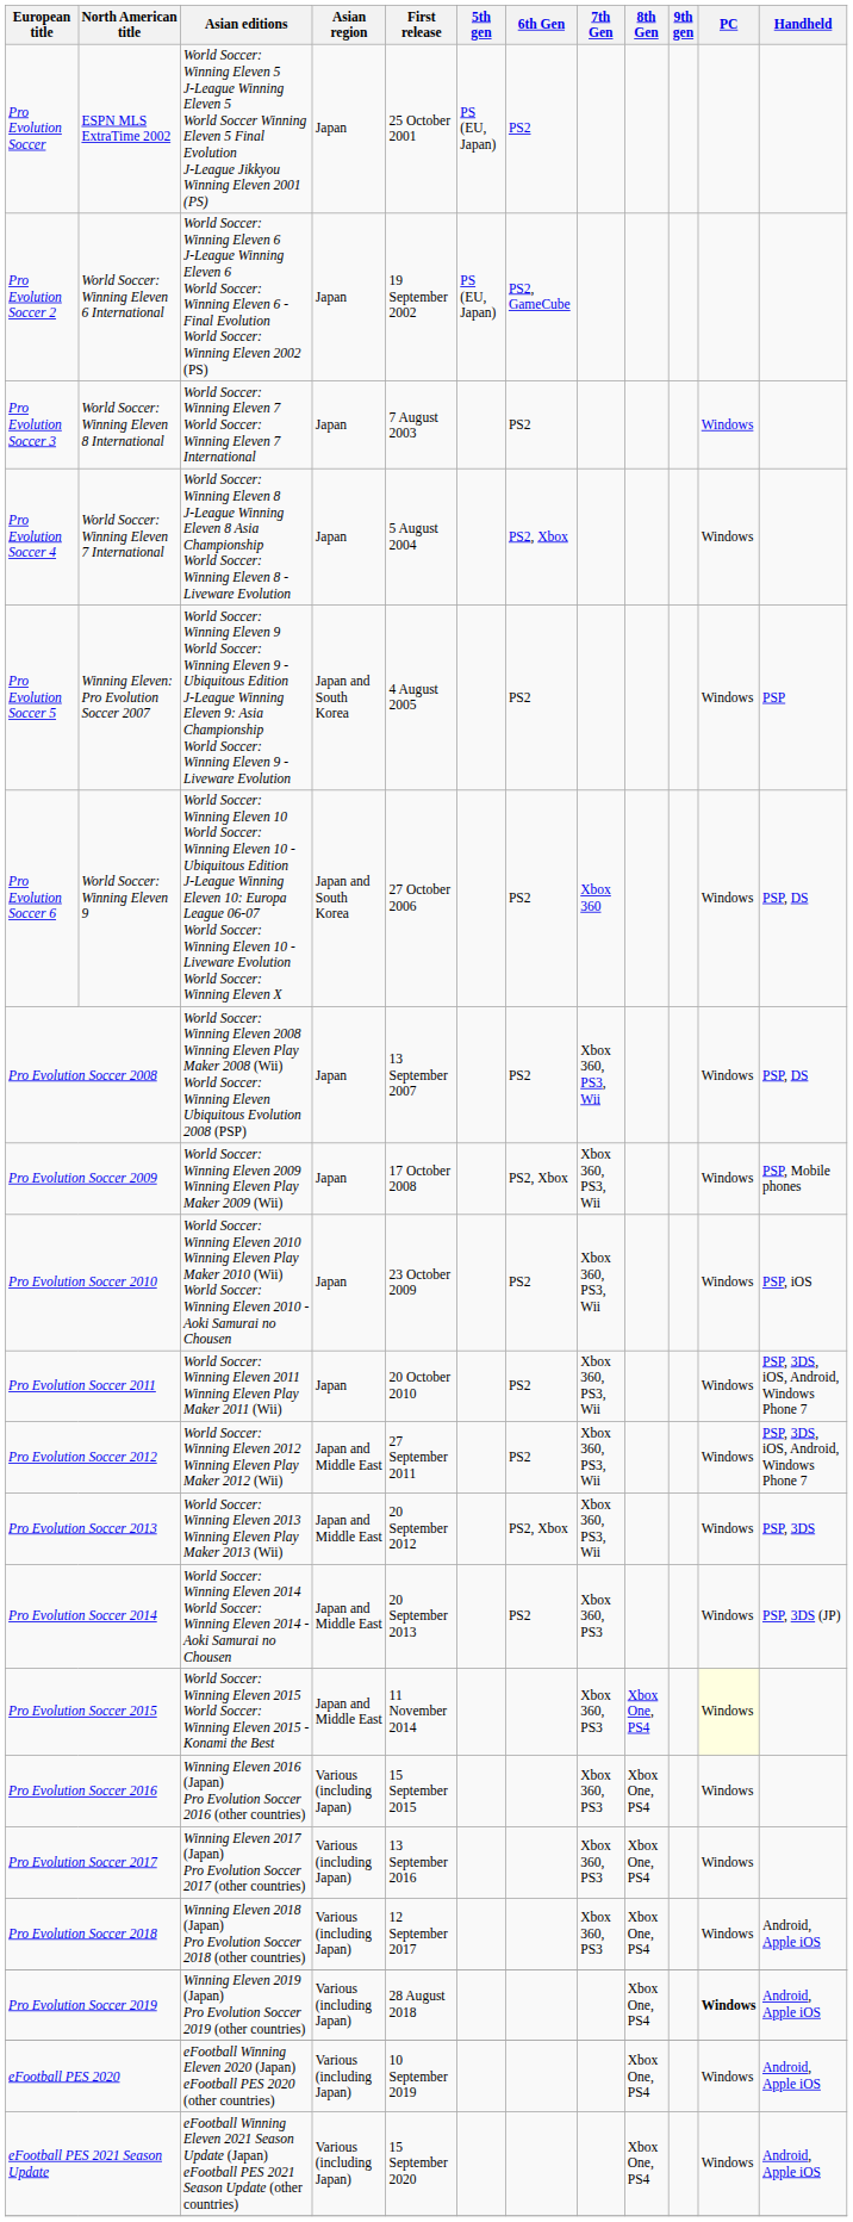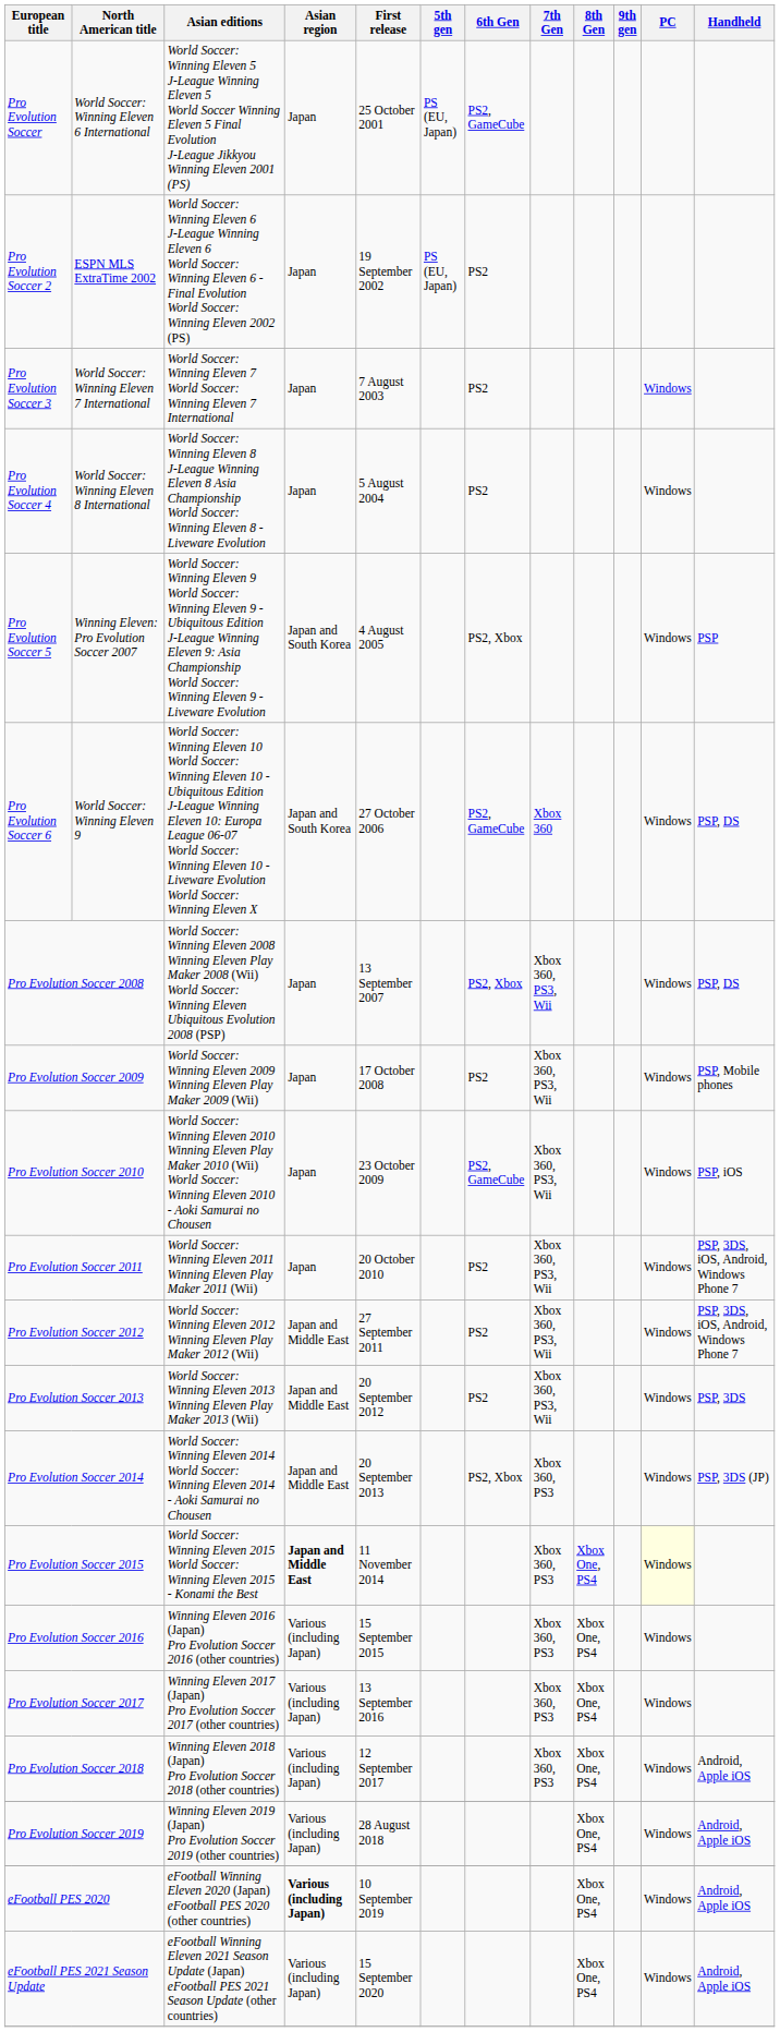 <table class="wikitable sortable" style="font-size: 90%; width: 100%;">
 <tr>
 <th>European title</th>
 <th>North American title</th>
 <th>Asian editions</th>
 <th>Asian region</th>
 <th>First release</th>
 <th scope="col"><a href='#'>5th gen</a></th>
 <th scope="col"><a href='#'>6th Gen</a></th>
 <th scope="col"><a href='#'>7th Gen</a></th>
 <th scope="col"><a href='#'>8th Gen</a></th>
 <th scope="col"><a href='#'>9th gen</a></th>
 <th scope="col"><a href='#'>PC</a></th>
 <th scope="col"><a href='#'>Handheld</a></th>
 </tr>
 <tr>
 <td><em><a href='#'>Pro Evolution Soccer</a></em></td>
-<td><a href='#'>ESPN MLS ExtraTime 2002</a></td>
+<td><em>World Soccer: Winning Eleven 6 International</em></td>
 <td><em>World Soccer: Winning Eleven 5</em><br><em>J-League Winning Eleven 5</em><br><em>World Soccer Winning Eleven 5 Final Evolution</em><br><em>J-League Jikkyou Winning Eleven 2001 (PS)</em></td>
 <td>Japan</td>
 <td>25 October 2001</td>
-<td><a href='#'>PS</a> (EU, Japan)</td>
-<td><a href='#'>PS2</a></td>
-<td></td>
-<td></td>
-<td></td>
-<td></td>
-<td></td>
-</tr>
-<tr>
-<td><em><a href='#'>Pro Evolution Soccer 2</a></em></td>
-<td><em>World Soccer: Winning Eleven 6 International</em></td>
-<td><em>World Soccer: Winning Eleven 6</em><br><em>J-League Winning Eleven 6</em><br><em>World Soccer: Winning Eleven 6 - Final Evolution</em><br><em>World Soccer: Winning Eleven 2002</em> (PS)</td>
-<td>Japan</td>
-<td>19 September 2002</td>
 <td><a href='#'>PS</a> (EU, Japan)</td>
 <td><a href='#'>PS2</a>, <a href='#'>GameCube</a></td>
 <td></td>
 <td></td>
 <td></td>
 <td></td>
 <td></td>
 </tr>
 <tr>
+<td><em><a href='#'>Pro Evolution Soccer 2</a></em></td>
+<td><a href='#'>ESPN MLS ExtraTime 2002</a></td>
+<td><em>World Soccer: Winning Eleven 6</em><br><em>J-League Winning Eleven 6</em><br><em>World Soccer: Winning Eleven 6 - Final Evolution</em><br><em>World Soccer: Winning Eleven 2002</em> (PS)</td>
+<td>Japan</td>
+<td>19 September 2002</td>
+<td><a href='#'>PS</a> (EU, Japan)</td>
+<td>PS2</td>
+<td></td>
+<td></td>
+<td></td>
+<td></td>
+<td></td>
+</tr>
+<tr>
 <td><em><a href='#'>Pro Evolution Soccer 3</a></em></td>
-<td><em>World Soccer: Winning Eleven 8 International</em></td>
+<td><em>World Soccer: Winning Eleven 7 International</em></td>
 <td><em>World Soccer: Winning Eleven 7 World Soccer: Winning Eleven 7 International</em></td>
 <td>Japan</td>
 <td>7 August 2003</td>
 <td></td>
 <td>PS2</td>
 <td></td>
 <td></td>
 <td></td>
 <td><a href='#'>Windows</a></td>
 <td></td>
 </tr>
 <tr>
 <td><em><a href='#'>Pro Evolution Soccer 4</a></em></td>
-<td><em>World Soccer: Winning Eleven 7 International</em></td>
+<td><em>World Soccer: Winning Eleven 8 International</em></td>
 <td><em>World Soccer: Winning Eleven 8</em><br><em>J-League Winning Eleven 8 Asia Championship</em><br><em>World Soccer: Winning Eleven 8 - Liveware Evolution</em></td>
 <td>Japan</td>
 <td>5 August 2004</td>
 <td></td>
-<td><a href='#'>PS2</a>, <a href='#'>Xbox</a></td>
+<td>PS2</td>
 <td></td>
 <td></td>
 <td></td>
 <td>Windows</td>
 <td></td>
 </tr>
 <tr>
 <td><em><a href='#'>Pro Evolution Soccer 5</a></em></td>
 <td><em>Winning Eleven: Pro Evolution Soccer 2007</em></td>
 <td><em>World Soccer: Winning Eleven 9</em><br><em>World Soccer: Winning Eleven 9 - Ubiquitous Edition</em><br><em>J-League Winning Eleven 9: Asia Championship</em><br><em>World Soccer: Winning Eleven 9 - Liveware Evolution</em></td>
 <td>Japan and South Korea</td>
 <td>4 August 2005</td>
 <td></td>
-<td>PS2</td>
+<td>PS2, Xbox</td>
 <td></td>
 <td></td>
 <td></td>
 <td>Windows</td>
 <td><a href='#'>PSP</a></td>
 </tr>
 <tr>
 <td><em><a href='#'>Pro Evolution Soccer 6</a></em></td>
 <td><em>World Soccer: Winning Eleven 9</em></td>
 <td><em>World Soccer: Winning Eleven 10</em><br><em>World Soccer: Winning Eleven 10 - Ubiquitous Edition</em><br><em>J-League Winning Eleven 10: Europa League 06-07</em><br><em>World Soccer: Winning Eleven 10 - Liveware Evolution</em><br><em>World Soccer: Winning Eleven X</em></td>
 <td>Japan and South Korea</td>
 <td>27 October 2006</td>
 <td></td>
-<td>PS2</td>
+<td><a href='#'>PS2</a>, <a href='#'>GameCube</a></td>
 <td><a href='#'>Xbox 360</a></td>
 <td></td>
 <td></td>
 <td>Windows</td>
 <td><a href='#'>PSP</a>, <a href='#'>DS</a></td>
 </tr>
 <tr>
 <td colspan="2"><em><a href='#'>Pro Evolution Soccer 2008</a></em></td>
 <td><em>World Soccer: Winning Eleven 2008</em><br><em>Winning Eleven Play Maker 2008</em> (Wii)<br><em>World Soccer: Winning Eleven Ubiquitous Evolution 2008</em> (PSP)</td>
 <td>Japan</td>
 <td>13 September 2007</td>
 <td></td>
-<td>PS2</td>
+<td><a href='#'>PS2</a>, <a href='#'>Xbox</a></td>
 <td>Xbox 360, <a href='#'>PS3</a>, <a href='#'>Wii</a></td>
 <td></td>
 <td></td>
 <td>Windows</td>
 <td><a href='#'>PSP</a>, <a href='#'>DS</a></td>
 </tr>
 <tr>
 <td colspan="2"><em><a href='#'>Pro Evolution Soccer 2009</a></em></td>
 <td><em>World Soccer: Winning Eleven 2009</em><br><em>Winning Eleven Play Maker 2009</em> (Wii)</td>
 <td>Japan</td>
 <td>17 October 2008</td>
 <td></td>
-<td>PS2, Xbox</td>
+<td>PS2</td>
 <td>Xbox 360, PS3, Wii</td>
 <td></td>
 <td></td>
 <td>Windows</td>
 <td><a href='#'>PSP</a>, Mobile phones</td>
 </tr>
 <tr>
 <td colspan="2"><em><a href='#'>Pro Evolution Soccer 2010</a></em></td>
 <td><em>World Soccer: Winning Eleven 2010</em><br><em>Winning Eleven Play Maker 2010</em> (Wii)<br><em>World Soccer: Winning Eleven 2010 - Aoki Samurai no Chousen</em></td>
 <td>Japan</td>
 <td>23 October 2009</td>
 <td></td>
-<td>PS2</td>
+<td><a href='#'>PS2</a>, <a href='#'>GameCube</a></td>
 <td>Xbox 360, PS3, Wii</td>
 <td></td>
 <td></td>
 <td>Windows</td>
 <td><a href='#'>PSP</a>, iOS</td>
 </tr>
 <tr>
 <td colspan="2"><em><a href='#'>Pro Evolution Soccer 2011</a></em></td>
 <td><em>World Soccer: Winning Eleven 2011</em><br><em>Winning Eleven Play Maker 2011</em> (Wii)</td>
 <td>Japan</td>
 <td>20 October 2010</td>
 <td></td>
 <td>PS2</td>
 <td>Xbox 360, PS3, Wii</td>
 <td></td>
 <td></td>
 <td>Windows</td>
 <td><a href='#'>PSP</a>, <a href='#'>3DS</a>, iOS, Android, Windows Phone 7</td>
 </tr>
 <tr>
 <td colspan="2"><em><a href='#'>Pro Evolution Soccer 2012</a></em></td>
 <td><em>World Soccer: Winning Eleven 2012</em><br><em>Winning Eleven Play Maker 2012</em> (Wii)</td>
 <td>Japan and Middle East</td>
 <td>27 September 2011</td>
 <td></td>
 <td>PS2</td>
 <td>Xbox 360, PS3, Wii</td>
 <td></td>
 <td></td>
 <td>Windows</td>
 <td><a href='#'>PSP</a>, <a href='#'>3DS</a>, iOS, Android, Windows Phone 7</td>
 </tr>
 <tr>
 <td colspan="2"><em><a href='#'>Pro Evolution Soccer 2013</a></em></td>
 <td><em>World Soccer: Winning Eleven 2013</em><br><em>Winning Eleven Play Maker 2013</em> (Wii)</td>
 <td>Japan and Middle East</td>
 <td>20 September 2012</td>
 <td></td>
-<td>PS2, Xbox</td>
+<td>PS2</td>
 <td>Xbox 360, PS3, Wii</td>
 <td></td>
 <td></td>
 <td>Windows</td>
 <td><a href='#'>PSP</a>, <a href='#'>3DS</a></td>
 </tr>
 <tr>
 <td colspan="2"><em><a href='#'>Pro Evolution Soccer 2014</a></em></td>
 <td><em>World Soccer: Winning Eleven 2014</em><br><em>World Soccer: Winning Eleven 2014 - Aoki Samurai no Chousen</em></td>
 <td>Japan and Middle East</td>
 <td>20 September 2013</td>
 <td></td>
-<td>PS2</td>
+<td>PS2, Xbox</td>
 <td>Xbox 360, PS3</td>
 <td></td>
 <td></td>
 <td>Windows</td>
 <td><a href='#'>PSP</a>, <a href='#'>3DS</a> (JP)</td>
 </tr>
 <tr>
 <td colspan="2"><em><a href='#'>Pro Evolution Soccer 2015</a></em></td>
 <td><em>World Soccer: Winning Eleven 2015</em><br><em>World Soccer: Winning Eleven 2015 - Konami the Best</em></td>
-<td>Japan and Middle East</td>
+<td><strong>Japan and Middle East</strong></td>
 <td>11 November 2014</td>
 <td></td>
 <td></td>
 <td>Xbox 360, PS3</td>
 <td><a href='#'>Xbox One</a>, <a href='#'>PS4</a></td>
 <td></td>
 <td style="background: lightyellow;">Windows</td>
 <td></td>
 </tr>
 <tr>
 <td colspan="2"><em><a href='#'>Pro Evolution Soccer 2016</a></em></td>
 <td><em>Winning Eleven 2016</em> (Japan)<br><em>Pro Evolution Soccer 2016</em> (other countries)</td>
 <td>Various (including Japan)</td>
 <td>15 September 2015</td>
 <td></td>
 <td></td>
 <td>Xbox 360, PS3</td>
 <td>Xbox One, PS4</td>
 <td></td>
 <td>Windows</td>
 <td></td>
 </tr>
 <tr>
 <td colspan="2"><em><a href='#'>Pro Evolution Soccer 2017</a></em></td>
 <td><em>Winning Eleven 2017</em> (Japan)<br><em>Pro Evolution Soccer 2017</em> (other countries)</td>
 <td>Various (including Japan)</td>
 <td>13 September 2016</td>
 <td></td>
 <td></td>
 <td>Xbox 360, PS3</td>
 <td>Xbox One, PS4</td>
 <td></td>
 <td>Windows</td>
 <td></td>
 </tr>
 <tr>
 <td colspan="2"><em><a href='#'>Pro Evolution Soccer 2018</a></em></td>
 <td><em>Winning Eleven 2018</em> (Japan)<br><em>Pro Evolution Soccer 2018</em> (other countries)</td>
 <td>Various (including Japan)</td>
 <td>12 September 2017</td>
 <td></td>
 <td></td>
 <td>Xbox 360, PS3</td>
 <td>Xbox One, PS4</td>
 <td></td>
 <td>Windows</td>
 <td Android (operating system)>Android, <a href='#'>Apple iOS</a></td>
 </tr>
 <tr }>
 </tr>
 <tr>
 <td colspan="2"><em><a href='#'>Pro Evolution Soccer 2019</a></em></td>
 <td><em>Winning Eleven 2019</em> (Japan)<br><em>Pro Evolution Soccer 2019</em> (other countries)</td>
 <td>Various (including Japan)</td>
 <td>28 August 2018</td>
 <td></td>
 <td></td>
 <td></td>
 <td>Xbox One, PS4</td>
 <td></td>
-<td><strong>Windows</strong></td>
+<td>Windows</td>
 <td><a href='#'>Android</a>, <a href='#'>Apple iOS</a></td>
 </tr>
 <tr>
 </tr>
 <tr>
 <td colspan="2"><em><a href='#'>eFootball PES 2020</a></em></td>
 <td><em>eFootball Winning Eleven 2020</em> (Japan)<br><em>eFootball PES 2020</em> (other countries)</td>
-<td>Various (including Japan)</td>
+<td><strong>Various (including Japan)</strong></td>
 <td>10 September 2019</td>
 <td></td>
 <td></td>
 <td></td>
 <td>Xbox One, PS4</td>
 <td></td>
 <td>Windows</td>
 <td><a href='#'>Android</a>, <a href='#'>Apple iOS</a></td>
 </tr>
 <tr>
 <td colspan="2"><em><a href='#'>eFootball PES 2021 Season Update</a></em></td>
 <td><em>eFootball Winning Eleven 2021 Season Update</em> (Japan)<br><em>eFootball PES 2021 Season Update</em> (other countries)</td>
 <td>Various (including Japan)</td>
 <td>15 September 2020</td>
 <td></td>
 <td></td>
 <td></td>
 <td>Xbox One, PS4</td>
 <td></td>
 <td>Windows</td>
 <td><a href='#'>Android</a>, <a href='#'>Apple iOS</a></td>
 </tr>
 <tr>
 </tr>
 </table>
